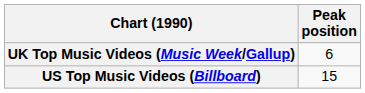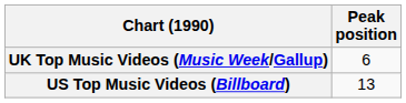 <table class="wikitable plainrowheaders">
 <tr>
 <th scope="col">Chart (1990)</th>
 <th scope="col">Peak<br>position</th>
 </tr>
 <tr>
 <th scope="row">UK Top Music Videos (<em><a href='#'>Music Week</a></em>/<a href='#'>Gallup</a>)</th>
 <td style="text-align:center;">6</td>
 </tr>
 <tr>
 <th scope="row">US Top Music Videos (<a href='#'><em>Billboard</em></a>)</th>
-<td style="text-align:center;">15</td>
+<td style="text-align:center;">13</td>
 </tr>
 </table>
